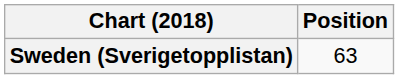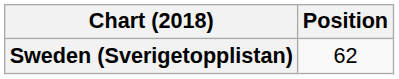 <table class="wikitable plainrowheaders" style="text-align:center">
 <tr>
 <th scope="col">Chart (2018)</th>
 <th scope="col">Position</th>
 </tr>
 <tr>
 <th scope="row">Sweden (Sverigetopplistan)</th>
-<td>63</td>
+<td>62</td>
 </tr>
 </table>
